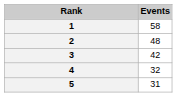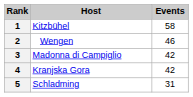 <table class="wikitable plainrowheaders" style="background:#fff; font-size:86%; line-height:16px; border:grey solid 1px; border-collapse:collapse">
 <tr>
 <th style="background-color: #ccc;" width="30">Rank</th>
+<th style="background-color: #ccc;" width="180">Host</th>
 <th style="background:#ccc; width:20%">Events</th>
 </tr>
 <tr>
 <th>1</th>
+<td align=left> <a href='#'>Kitzbühel</a></td>
 <td align=center>58</td>
 </tr>
 <tr>
 <th>2</th>
-<td align=center>48</td>
+<td align=left>   <a href='#'>Wengen</a></td>
+<td align=center>46</td>
 </tr>
 <tr>
 <th>3</th>
+<td align=left> <a href='#'>Madonna di Campiglio</a></td>
 <td align=center>42</td>
 </tr>
 <tr>
 <th>4</th>
-<td align=center>32</td>
+<td align=left> <a href='#'>Kranjska Gora</a></td>
+<td align=center>42</td>
 </tr>
 <tr>
 <th>5</th>
+<td align=left> <a href='#'>Schladming</a></td>
 <td align=center>31</td>
 </tr>
 </table>
